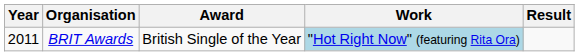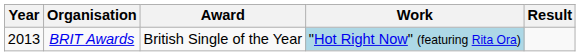 <table class="wikitable plainrowheaders" style="text-align:center;">
 <tr>
 <th>Year</th>
 <th>Organisation</th>
 <th>Award</th>
 <th>Work</th>
 <th>Result</th>
 </tr>
 <tr>
-<td>2011</td>
+<td>2013</td>
 <td><em><a href='#'>BRIT Awards</a></em></td>
 <td>British Single of the Year</td>
 <td style="background: lightblue;">"<a href='#'>Hot Right Now</a>" <small>(featuring <a href='#'>Rita Ora</a>)</small></td>
 <td></td>
 </tr>
 </table>
